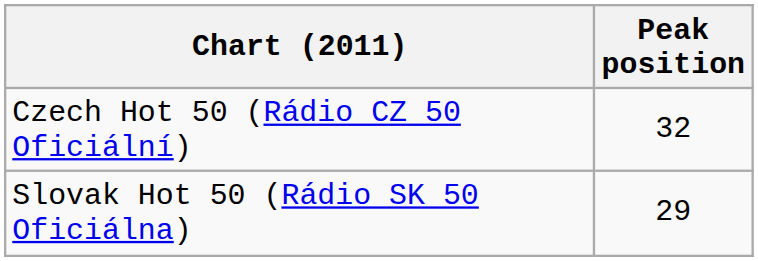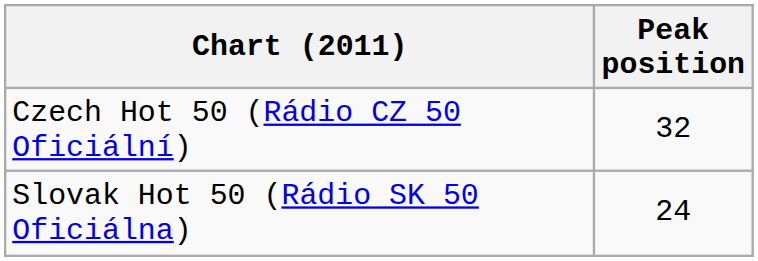 <table class="wikitable sortable">
 <tr>
 <th width="250">Chart (2011)</th>
 <th width="50">Peak<br>position</th>
 </tr>
 <tr>
 <td>Czech Hot 50 (<a href='#'>Rádio CZ 50 Oficiální</a>)</td>
 <td align="center">32</td>
 </tr>
 <tr>
 <td>Slovak Hot 50 (<a href='#'>Rádio SK 50 Oficiálna</a>)</td>
-<td align="center">29</td>
+<td align="center">24</td>
 </tr>
 </table>
